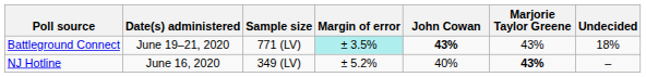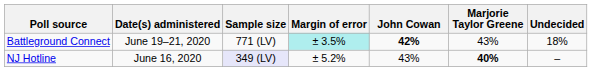 <table class="wikitable" style="font-size:90%;text-align:center;">
 <tr valign=bottom>
 <th>Poll source</th>
 <th>Date(s) administered</th>
 <th>Sample size</th>
 <th>Margin of error</th>
 <th style="width:100px;">John Cowan</th>
 <th style="width:100px;">Marjorie Taylor Greene</th>
 <th>Undecided</th>
 </tr>
 <tr>
 <td style="text-align:left;"><a href='#'>Battleground Connect</a></td>
 <td>June 19–21, 2020</td>
 <td>771 (LV)</td>
 <td style="background: paleturquoise;">± 3.5%</td>
-<td><strong>43%</strong></td>
+<td><strong>42%</strong></td>
 <td>43%</td>
 <td>18%</td>
 </tr>
 <tr>
 <td style="text-align:left;"><a href='#'>NJ Hotline</a></td>
 <td>June 16, 2020</td>
-<td>349 (LV)</td>
+<td style="background: lavender;">349 (LV)</td>
 <td>± 5.2%</td>
-<td>40%</td>
-<td><strong>43%</strong></td>
+<td>43%</td>
+<td><strong>40%</strong></td>
 <td>–</td>
 </tr>
 </table>
